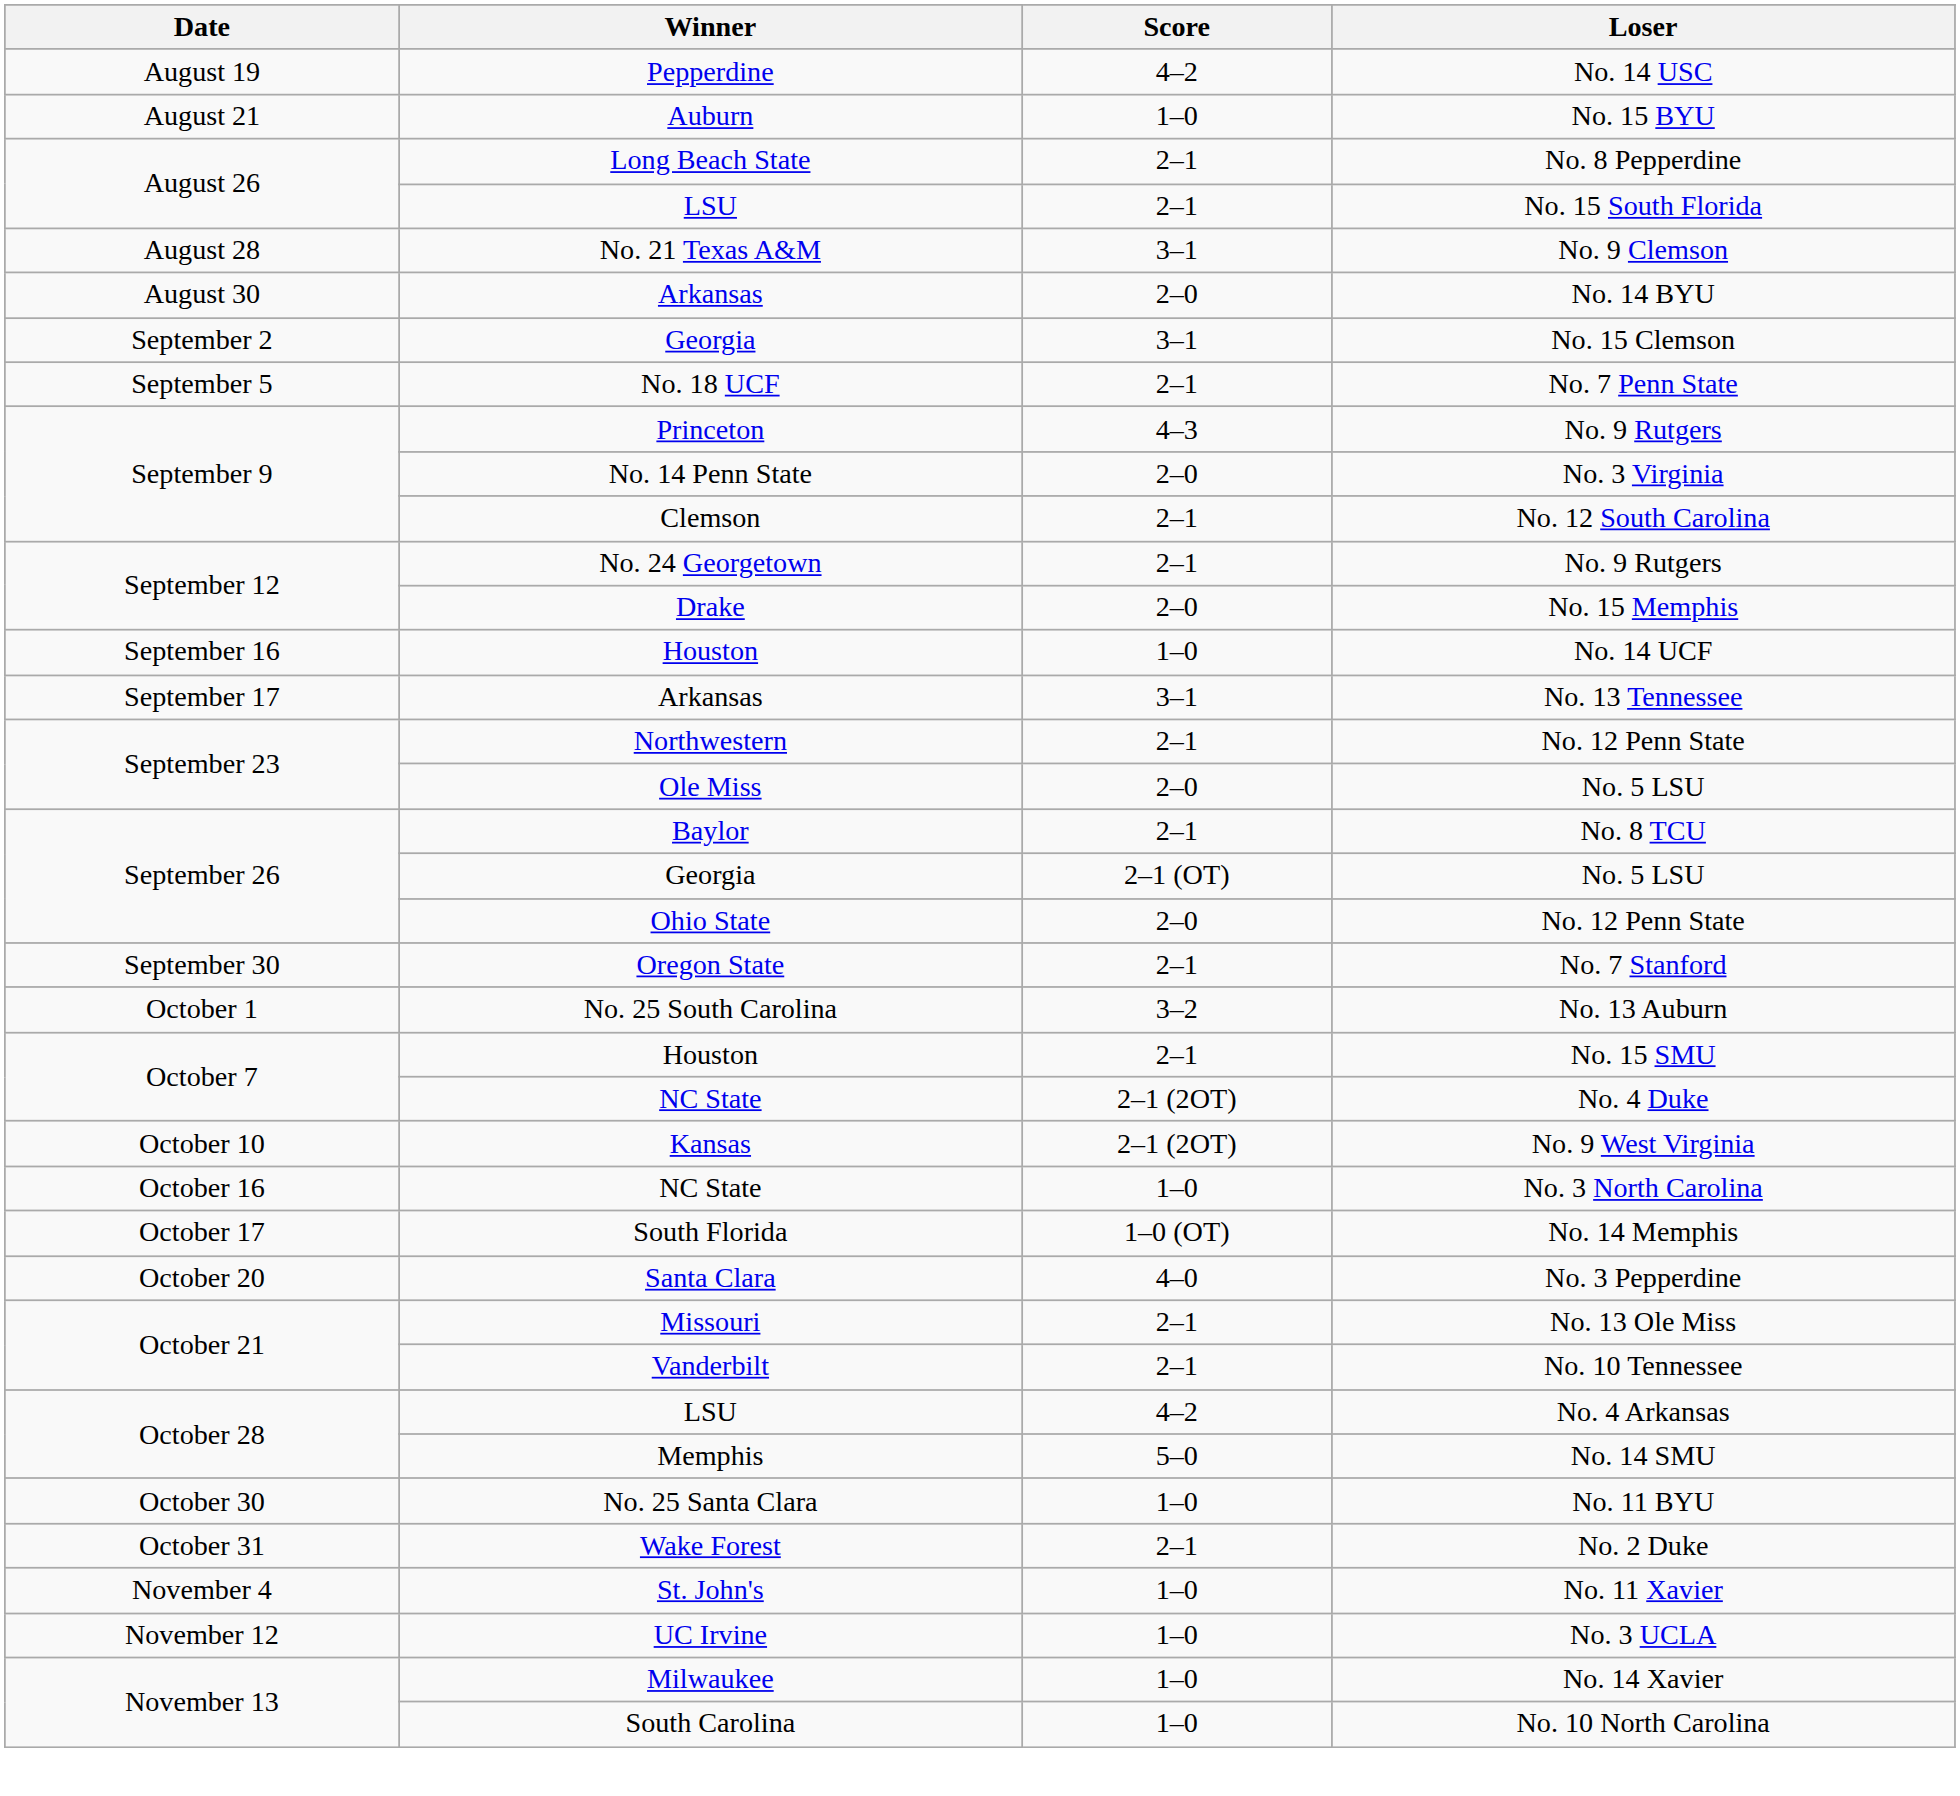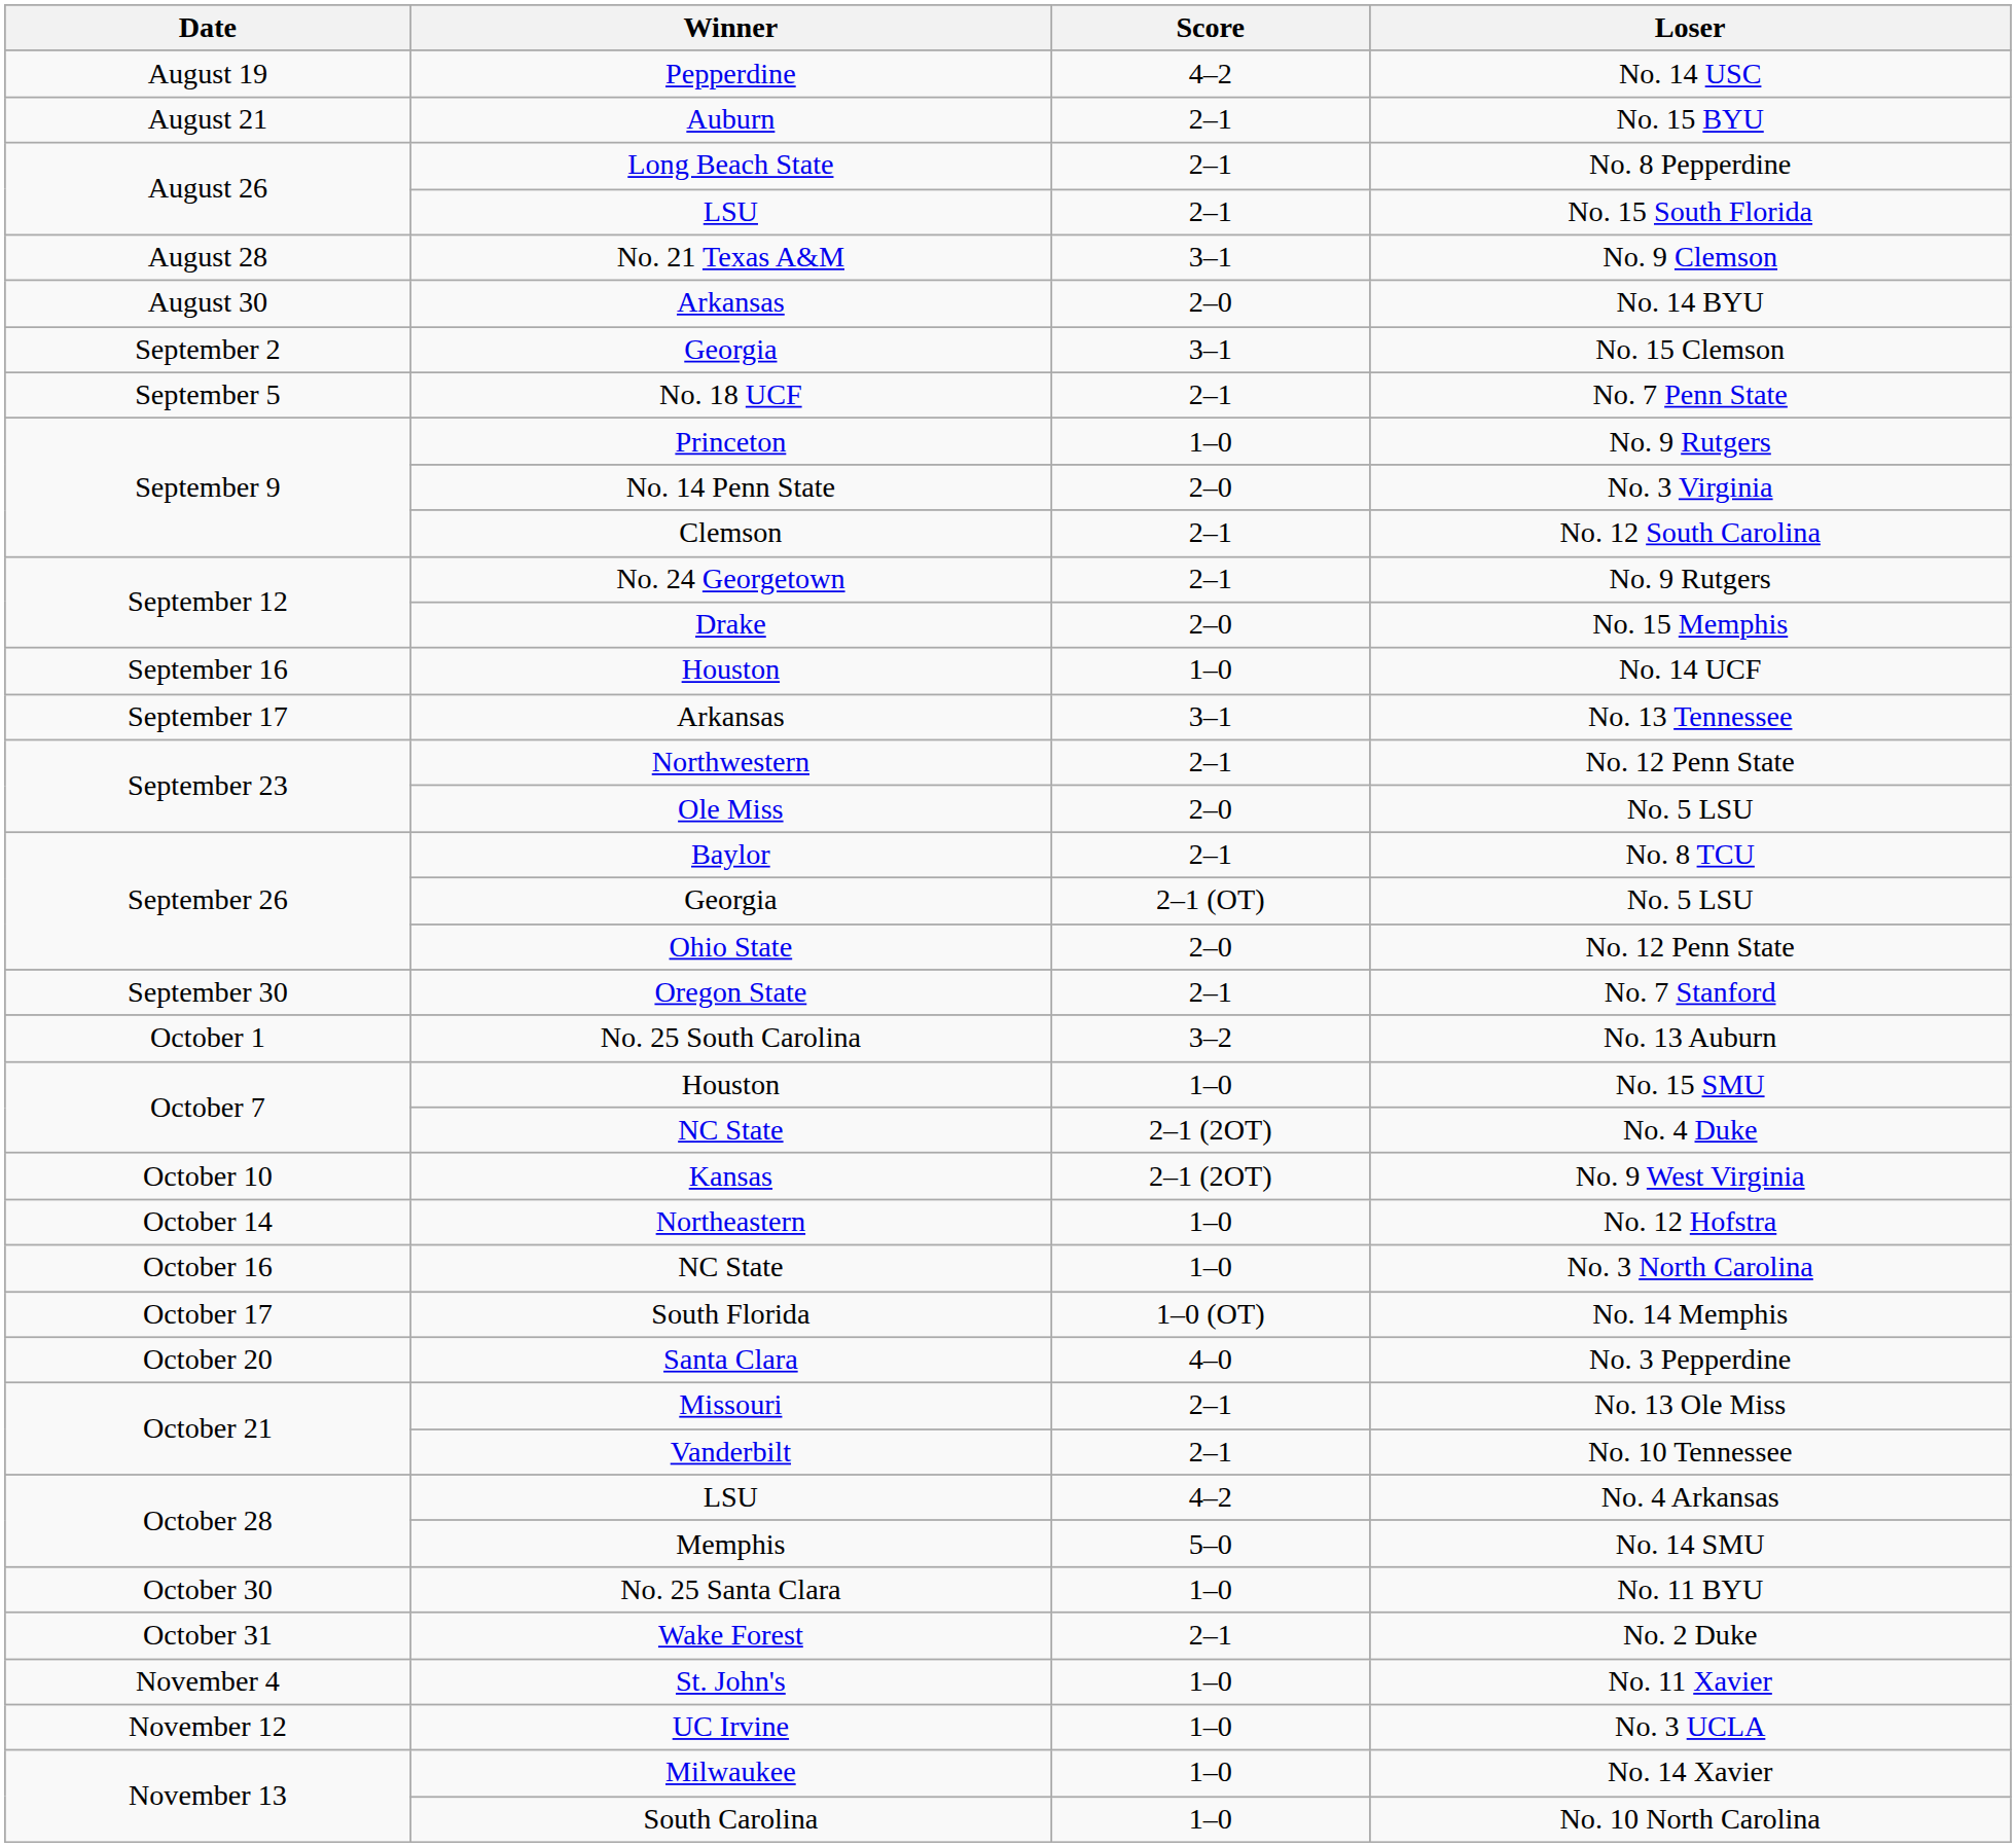 <table class="wikitable" style="text-align:center; font-size:100%; width:70%">
 <tr>
 <th>Date</th>
 <th>Winner</th>
 <th>Score</th>
 <th>Loser</th>
 </tr>
 <tr>
 <td>August 19</td>
 <td><a href='#'>Pepperdine</a></td>
 <td>4–2</td>
 <td>No. 14 <a href='#'>USC</a></td>
 </tr>
 <tr>
 <td>August 21</td>
 <td><a href='#'>Auburn</a></td>
-<td>1–0</td>
+<td>2–1</td>
 <td>No. 15 <a href='#'>BYU</a></td>
 </tr>
 <tr>
 <td rowspan=2>August 26</td>
 <td><a href='#'>Long Beach State</a></td>
 <td>2–1</td>
 <td>No. 8 Pepperdine</td>
 </tr>
 <tr>
 <td><a href='#'>LSU</a></td>
 <td>2–1</td>
 <td>No. 15 <a href='#'>South Florida</a></td>
 </tr>
 <tr>
 <td>August 28</td>
 <td>No. 21 <a href='#'>Texas A&M</a></td>
 <td>3–1</td>
 <td>No. 9 <a href='#'>Clemson</a></td>
 </tr>
 <tr>
 <td>August 30</td>
 <td><a href='#'>Arkansas</a></td>
 <td>2–0</td>
 <td>No. 14 BYU</td>
 </tr>
 <tr>
 <td>September 2</td>
 <td><a href='#'>Georgia</a></td>
 <td>3–1</td>
 <td>No. 15 Clemson</td>
 </tr>
 <tr>
 <td>September 5</td>
 <td>No. 18 <a href='#'>UCF</a></td>
 <td>2–1</td>
 <td>No. 7 <a href='#'>Penn State</a></td>
 </tr>
 <tr>
 <td rowspan=3>September 9</td>
 <td><a href='#'>Princeton</a></td>
-<td>4–3</td>
+<td>1–0</td>
 <td>No. 9 <a href='#'>Rutgers</a></td>
 </tr>
 <tr>
 <td>No. 14 Penn State</td>
 <td>2–0</td>
 <td>No. 3 <a href='#'>Virginia</a></td>
 </tr>
 <tr>
 <td>Clemson</td>
 <td>2–1</td>
 <td>No. 12 <a href='#'>South Carolina</a></td>
 </tr>
 <tr>
 <td rowspan=2>September 12</td>
 <td>No. 24 <a href='#'>Georgetown</a></td>
 <td>2–1</td>
 <td>No. 9 Rutgers</td>
 </tr>
 <tr>
 <td><a href='#'>Drake</a></td>
 <td>2–0</td>
 <td>No. 15 <a href='#'>Memphis</a></td>
 </tr>
 <tr>
 <td>September 16</td>
 <td><a href='#'>Houston</a></td>
 <td>1–0</td>
 <td>No. 14 UCF</td>
 </tr>
 <tr>
 <td>September 17</td>
 <td>Arkansas</td>
 <td>3–1</td>
 <td>No. 13 <a href='#'>Tennessee</a></td>
 </tr>
 <tr>
 <td rowspan=2>September 23</td>
 <td><a href='#'>Northwestern</a></td>
 <td>2–1</td>
 <td>No. 12 Penn State</td>
 </tr>
 <tr>
 <td><a href='#'>Ole Miss</a></td>
 <td>2–0</td>
 <td>No. 5 LSU</td>
 </tr>
 <tr>
 <td rowspan=3>September 26</td>
 <td><a href='#'>Baylor</a></td>
 <td>2–1</td>
 <td>No. 8 <a href='#'>TCU</a></td>
 </tr>
 <tr>
 <td>Georgia</td>
 <td>2–1 (OT)</td>
 <td>No. 5 LSU</td>
 </tr>
 <tr>
 <td><a href='#'>Ohio State</a></td>
 <td>2–0</td>
 <td>No. 12 Penn State</td>
 </tr>
 <tr>
 <td>September 30</td>
 <td><a href='#'>Oregon State</a></td>
 <td>2–1</td>
 <td>No. 7 <a href='#'>Stanford</a></td>
 </tr>
 <tr>
 <td>October 1</td>
 <td>No. 25 South Carolina</td>
 <td>3–2</td>
 <td>No. 13 Auburn</td>
 </tr>
 <tr>
 <td rowspan=2>October 7</td>
 <td>Houston</td>
-<td>2–1</td>
+<td>1–0</td>
 <td>No. 15 <a href='#'>SMU</a></td>
 </tr>
 <tr>
 <td><a href='#'>NC State</a></td>
 <td>2–1 (2OT)</td>
 <td>No. 4 <a href='#'>Duke</a></td>
 </tr>
 <tr>
 <td>October 10</td>
 <td><a href='#'>Kansas</a></td>
 <td>2–1 (2OT)</td>
 <td>No. 9 <a href='#'>West Virginia</a></td>
+</tr>
+<tr>
+<td>October 14</td>
+<td><a href='#'>Northeastern</a></td>
+<td>1–0</td>
+<td>No. 12 <a href='#'>Hofstra</a></td>
 </tr>
 <tr>
 <td>October 16</td>
 <td>NC State</td>
 <td>1–0</td>
 <td>No. 3 <a href='#'>North Carolina</a></td>
 </tr>
 <tr>
 <td>October 17</td>
 <td>South Florida</td>
 <td>1–0 (OT)</td>
 <td>No. 14 Memphis</td>
 </tr>
 <tr>
 <td>October 20</td>
 <td><a href='#'>Santa Clara</a></td>
 <td>4–0</td>
 <td>No. 3 Pepperdine</td>
 </tr>
 <tr>
 <td rowspan=2>October 21</td>
 <td><a href='#'>Missouri</a></td>
 <td>2–1</td>
 <td>No. 13 Ole Miss</td>
 </tr>
 <tr>
 <td><a href='#'>Vanderbilt</a></td>
 <td>2–1</td>
 <td>No. 10 Tennessee</td>
 </tr>
 <tr>
 <td rowspan=2>October 28</td>
 <td>LSU</td>
 <td>4–2</td>
 <td>No. 4 Arkansas</td>
 </tr>
 <tr>
 <td>Memphis</td>
 <td>5–0</td>
 <td>No. 14 SMU</td>
 </tr>
 <tr>
 <td>October 30</td>
 <td>No. 25 Santa Clara</td>
 <td>1–0</td>
 <td>No. 11 BYU</td>
 </tr>
 <tr>
 <td>October 31</td>
 <td><a href='#'>Wake Forest</a></td>
 <td>2–1</td>
 <td>No. 2 Duke</td>
 </tr>
 <tr>
 <td>November 4</td>
 <td><a href='#'>St. John's</a></td>
 <td>1–0</td>
 <td>No. 11 <a href='#'>Xavier</a></td>
 </tr>
 <tr>
 <td>November 12</td>
 <td><a href='#'>UC Irvine</a></td>
 <td>1–0</td>
 <td>No. 3 <a href='#'>UCLA</a></td>
 </tr>
 <tr>
 <td rowspan=2>November 13</td>
 <td><a href='#'>Milwaukee</a></td>
 <td>1–0</td>
 <td>No. 14 Xavier</td>
 </tr>
 <tr>
 <td>South Carolina</td>
 <td>1–0</td>
 <td>No. 10 North Carolina</td>
 </tr>
 </table>
